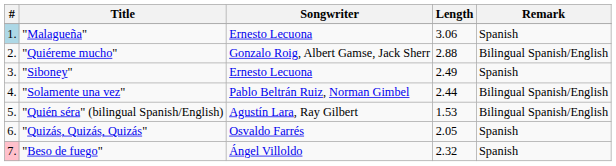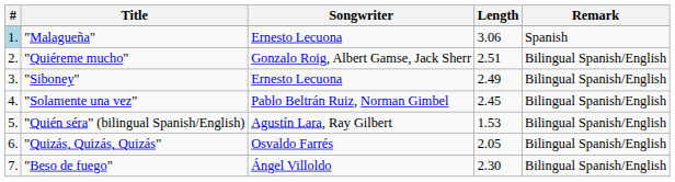 <table class="wikitable">
 <tr>
 <th>#</th>
 <th>Title</th>
 <th>Songwriter</th>
 <th>Length</th>
 <th>Remark</th>
 </tr>
 <tr bgcolor="#ebf5ff">
 </tr>
 <tr>
 <td style="background: lightblue;">1.</td>
 <td>"<a href='#'>Malagueña</a>"</td>
 <td><a href='#'>Ernesto Lecuona</a></td>
 <td>3.06</td>
 <td>Spanish</td>
 </tr>
 <tr>
 <td>2.</td>
 <td>"<a href='#'>Quiéreme mucho</a>"</td>
 <td><a href='#'>Gonzalo Roig</a>, Albert Gamse, Jack Sherr</td>
-<td>2.88</td>
+<td>2.51</td>
 <td>Bilingual Spanish/English</td>
 </tr>
 <tr>
 <td>3.</td>
 <td>"<a href='#'>Siboney</a>"</td>
 <td><a href='#'>Ernesto Lecuona</a></td>
 <td>2.49</td>
-<td>Spanish</td>
+<td>Bilingual Spanish/English</td>
 </tr>
 <tr>
 <td>4.</td>
 <td>"<a href='#'>Solamente una vez</a>"</td>
 <td><a href='#'>Pablo Beltrán Ruiz</a>, <a href='#'>Norman Gimbel</a></td>
-<td>2.44</td>
+<td>2.45</td>
 <td>Bilingual Spanish/English</td>
 </tr>
 <tr>
 <td>5.</td>
 <td>"<a href='#'>Quién séra</a>" (bilingual Spanish/English)</td>
 <td><a href='#'>Agustín Lara</a>, Ray Gilbert</td>
 <td>1.53</td>
 <td>Bilingual Spanish/English</td>
 </tr>
 <tr>
 <td>6.</td>
 <td>"<a href='#'>Quizás, Quizás, Quizás</a>"</td>
 <td><a href='#'>Osvaldo Farrés</a></td>
 <td>2.05</td>
-<td>Spanish</td>
+<td>Bilingual Spanish/English</td>
 </tr>
 <tr>
-<td style="background: pink;">7.</td>
+<td>7.</td>
 <td>"<a href='#'>Beso de fuego</a>"</td>
 <td><a href='#'>Ángel Villoldo</a></td>
-<td>2.32</td>
-<td>Spanish</td>
+<td>2.30</td>
+<td>Bilingual Spanish/English</td>
 </tr>
 </table>
